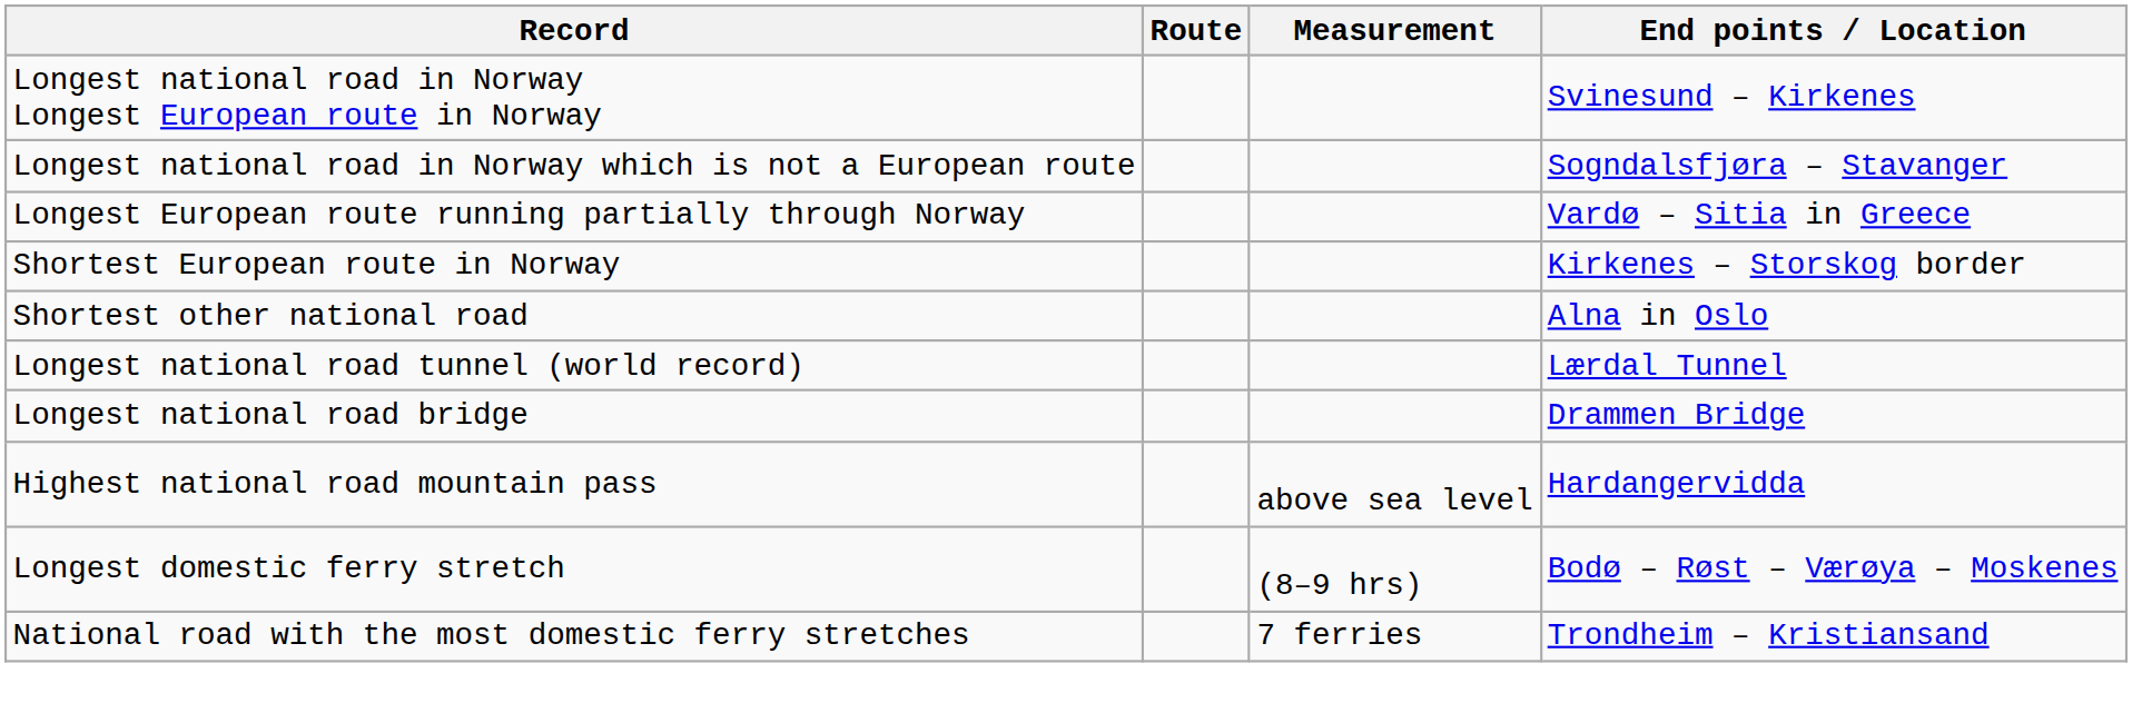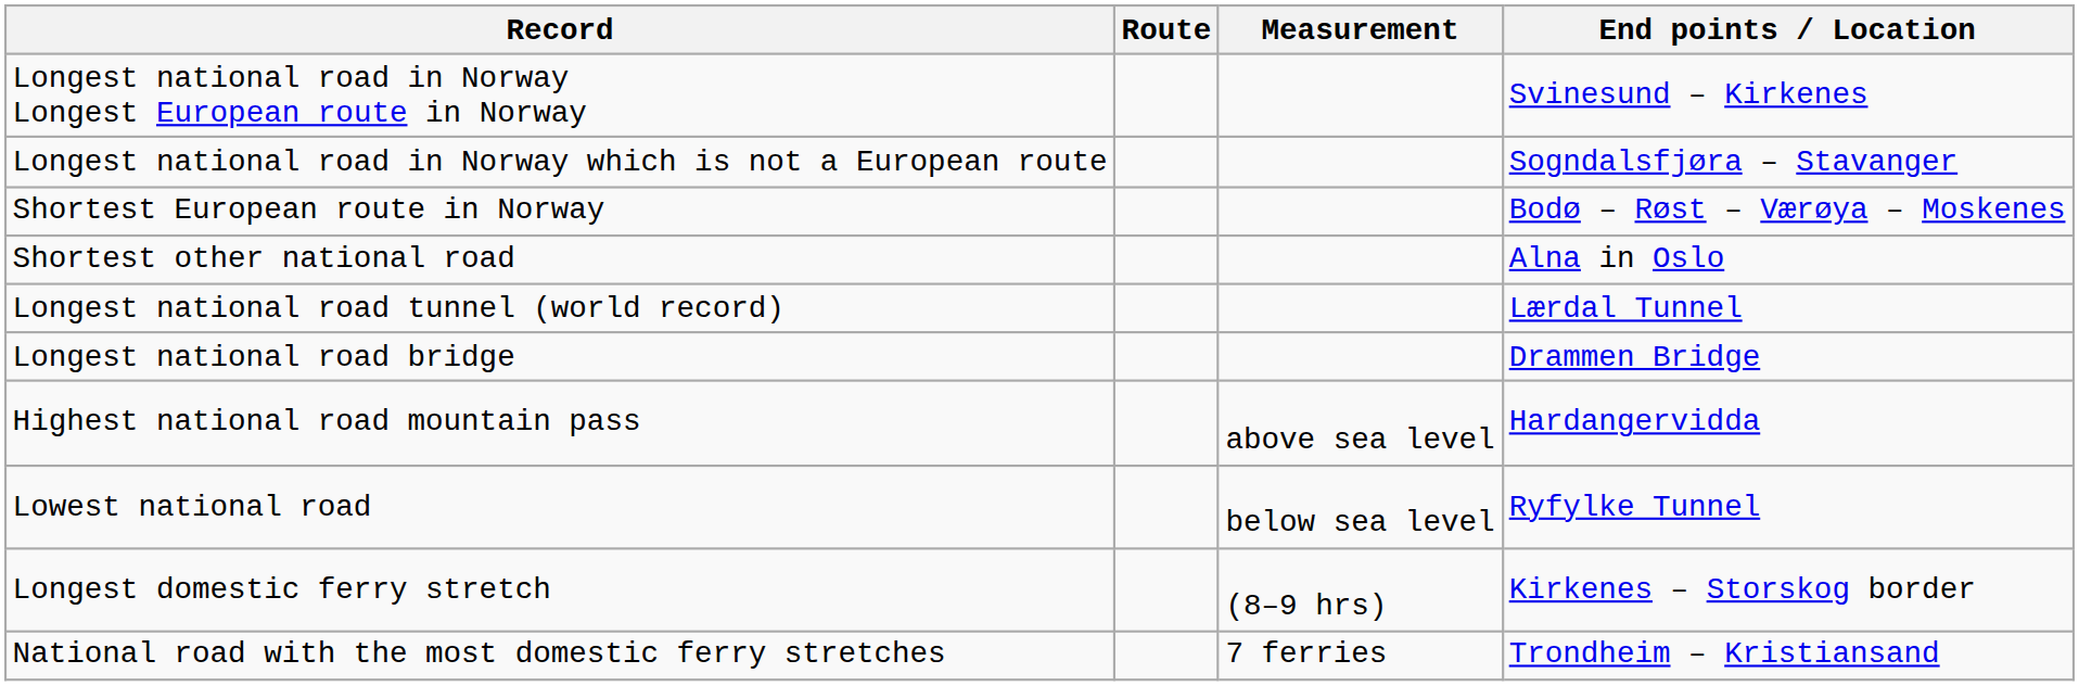 <table class="wikitable">
 <tr>
 <th>Record</th>
 <th>Route</th>
 <th>Measurement</th>
 <th>End points / Location</th>
 </tr>
 <tr>
 <td>Longest national road in Norway<br>Longest <a href='#'>European route</a> in Norway</td>
 <td></td>
 <td></td>
 <td><a href='#'>Svinesund</a> – <a href='#'>Kirkenes</a></td>
 </tr>
 <tr>
 <td>Longest national road in Norway which is not a European route</td>
 <td></td>
 <td></td>
 <td><a href='#'>Sogndalsfjøra</a> – <a href='#'>Stavanger</a></td>
 </tr>
 <tr>
-<td>Longest European route running partially through Norway</td>
-<td></td>
-<td></td>
-<td><a href='#'>Vardø</a> – <a href='#'>Sitia</a> in <a href='#'>Greece</a></td>
-</tr>
-<tr>
 <td>Shortest European route in Norway</td>
 <td></td>
 <td></td>
-<td><a href='#'>Kirkenes</a> – <a href='#'>Storskog</a> border</td>
+<td><a href='#'>Bodø</a> – <a href='#'>Røst</a> – <a href='#'>Værøya</a> – <a href='#'>Moskenes</a></td>
 </tr>
 <tr>
 <td>Shortest other national road</td>
 <td></td>
 <td></td>
 <td><a href='#'>Alna</a> in <a href='#'>Oslo</a></td>
 </tr>
 <tr>
 <td>Longest national road tunnel (world record)</td>
 <td></td>
 <td></td>
 <td><a href='#'>Lærdal Tunnel</a></td>
 </tr>
 <tr>
 <td>Longest national road bridge</td>
 <td></td>
 <td></td>
 <td><a href='#'>Drammen Bridge</a></td>
 </tr>
 <tr>
 <td>Highest national road mountain pass</td>
 <td></td>
 <td><br>above sea level</td>
 <td><a href='#'>Hardangervidda</a></td>
 </tr>
 <tr>
+<td>Lowest national road</td>
+<td></td>
+<td><br>below sea level</td>
+<td><a href='#'>Ryfylke Tunnel</a></td>
+</tr>
+<tr>
 <td>Longest domestic ferry stretch</td>
 <td></td>
 <td><br>(8–9 hrs)</td>
-<td><a href='#'>Bodø</a> – <a href='#'>Røst</a> – <a href='#'>Værøya</a> – <a href='#'>Moskenes</a></td>
+<td><a href='#'>Kirkenes</a> – <a href='#'>Storskog</a> border</td>
 </tr>
 <tr>
 <td>National road with the most domestic ferry stretches</td>
 <td></td>
 <td>7 ferries</td>
 <td><a href='#'>Trondheim</a> – <a href='#'>Kristiansand</a></td>
 </tr>
 </table>
